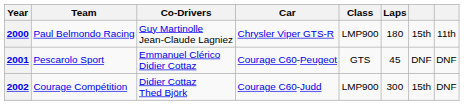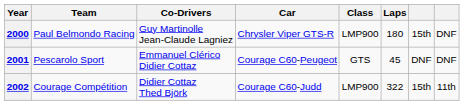 <table class="wikitable" style="text-align:center; font-size:90%">
 <tr>
 <th>Year</th>
 <th>Team</th>
 <th>Co-Drivers</th>
 <th>Car</th>
 <th>Class</th>
 <th>Laps</th>
 <th></th>
 <th></th>
 </tr>
 <tr>
 <th><a href='#'>2000</a></th>
 <td align="left"> <a href='#'>Paul Belmondo Racing</a></td>
 <td align="left"> <a href='#'>Guy Martinolle</a><br> Jean-Claude Lagniez</td>
 <td align="left"><a href='#'>Chrysler Viper GTS-R</a></td>
 <td>LMP900</td>
 <td>180</td>
 <td>15th</td>
-<td>11th</td>
+<td>DNF</td>
 </tr>
 <tr>
 <th><a href='#'>2001</a></th>
 <td align="left"> <a href='#'>Pescarolo Sport</a></td>
 <td align="left"> <a href='#'>Emmanuel Clérico</a><br> <a href='#'>Didier Cottaz</a></td>
 <td align="left"><a href='#'>Courage C60</a>-<a href='#'>Peugeot</a></td>
 <td>GTS</td>
 <td>45</td>
 <td>DNF</td>
 <td>DNF</td>
 </tr>
 <tr>
 <th><a href='#'>2002</a></th>
 <td align="left"> <a href='#'>Courage Compétition</a></td>
 <td align="left"> <a href='#'>Didier Cottaz</a><br> <a href='#'>Thed Björk</a></td>
 <td align="left"><a href='#'>Courage C60</a>-<a href='#'>Judd</a></td>
 <td>LMP900</td>
-<td>300</td>
+<td>322</td>
 <td>15th</td>
-<td>DNF</td>
+<td>11th</td>
 </tr>
 </table>
